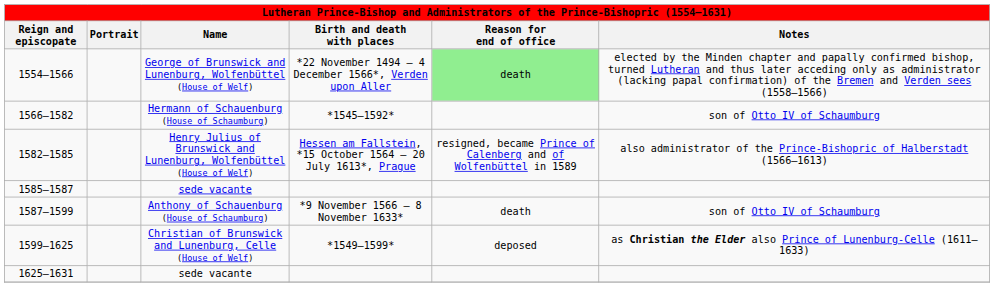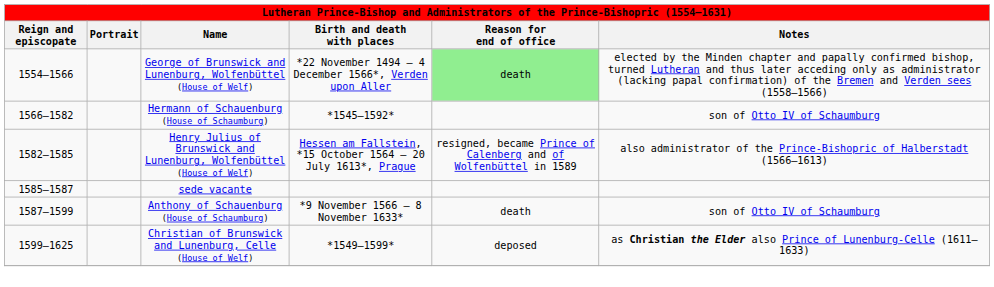 <table width=100% class="wikitable">
 <tr>
 <td colspan="6" bgcolor=red align=center><strong><span> Lutheran Prince-Bishop and Administrators of the Prince-Bishopric (1554–1631)</span></strong></td>
 </tr>
 <tr>
 <th>Reign and episcopate</th>
 <th>Portrait</th>
 <th>Name</th>
 <th>Birth and death<br>with places</th>
 <th>Reason for <br>end of office</th>
 <th>Notes</th>
 </tr>
 <tr>
 <td align=center>1554–1566</td>
 <td align=center></td>
 <td align=center><a href='#'>George of Brunswick and Lunenburg, Wolfenbüttel</a><br><small>(<a href='#'>House of Welf</a>)</small></td>
 <td align="center">*22 November 1494 – 4 December 1566*, <a href='#'>Verden upon Aller</a></td>
 <td align="center" style="background: lightgreen;">death</td>
 <td align="center">elected by the Minden chapter and papally confirmed bishop, turned <a href='#'>Lutheran</a> and thus later acceding only as administrator (lacking papal confirmation) of the <a href='#'>Bremen</a> and <a href='#'>Verden sees</a> (1558–1566)</td>
 </tr>
 <tr>
 <td align=center>1566–1582</td>
 <td align=center></td>
 <td align="center"><a href='#'>Hermann of Schauenburg</a><br><small>(<a href='#'>House of Schaumburg</a>)</small></td>
 <td align="center">*1545–1592*</td>
 <td align="center"></td>
 <td align="center">son of <a href='#'>Otto IV of Schaumburg</a></td>
 </tr>
 <tr>
 <td align=center>1582–1585</td>
 <td align=center></td>
 <td align=center><a href='#'>Henry Julius of Brunswick and Lunenburg, Wolfenbüttel</a><br><small>(<a href='#'>House of Welf</a>)</small></td>
 <td align="center"><a href='#'>Hessen am Fallstein</a>, <br>*15 October 1564 – 20 July 1613*, <a href='#'>Prague</a></td>
 <td align="center">resigned, became <a href='#'>Prince of Calenberg</a> and <a href='#'>of Wolfenbüttel</a> in 1589</td>
 <td align="center">also administrator of the <a href='#'>Prince-Bishopric of Halberstadt</a> (1566–1613)</td>
 </tr>
 <tr>
 <td align=center>1585–1587</td>
 <td align=center></td>
 <td align=center><a href='#'>sede vacante</a></td>
 <td align="center"></td>
 <td align="center"></td>
 <td align="center"></td>
 </tr>
 <tr>
 <td align=center>1587–1599</td>
 <td align=center></td>
 <td align="center"><a href='#'>Anthony of Schauenburg</a><br><small>(<a href='#'>House of Schaumburg</a>)</small></td>
 <td align="center">*9 November 1566 – 8 November 1633*</td>
 <td align="center">death</td>
 <td align="center">son of <a href='#'>Otto IV of Schaumburg</a></td>
 </tr>
 <tr>
 <td align=center>1599–1625</td>
 <td align=center></td>
 <td align=center><a href='#'>Christian of Brunswick and Lunenburg, Celle</a><br><small>(<a href='#'>House of Welf</a>)</small></td>
 <td align="center">*1549–1599*</td>
 <td align="center">deposed</td>
 <td align="center">as <strong>Christian <em>the Elder</em> </strong>also <a href='#'>Prince of Lunenburg-Celle</a> (1611–1633)</td>
 </tr>
 <tr>
-<td align=center>1625–1631</td>
-<td align=center></td>
-<td align=center>sede vacante</td>
-<td align="center"></td>
-<td align="center"></td>
-<td align="center"></td>
-</tr>
-<tr>
 </tr>
 </table>
